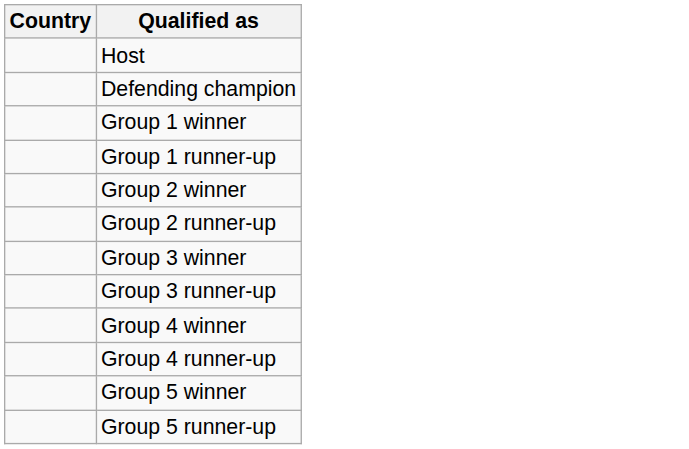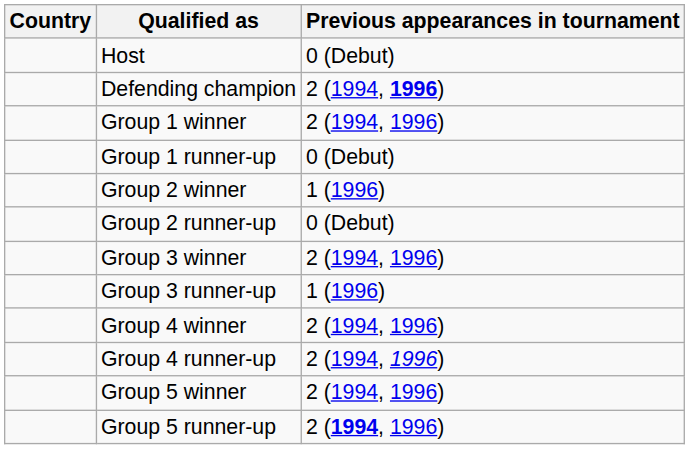 <table class="wikitable sortable">
 <tr>
 <th>Country</th>
 <th>Qualified as</th>
+<th>Previous appearances in tournament</th>
 </tr>
 <tr>
 <td></td>
 <td>Host</td>
+<td>0 (Debut)</td>
 </tr>
 <tr>
 <td></td>
 <td>Defending champion</td>
+<td>2 (<a href='#'>1994</a>, <strong><a href='#'>1996</a></strong>)</td>
 </tr>
 <tr>
 <td></td>
 <td>Group 1 winner</td>
+<td>2 (<a href='#'>1994</a>, <a href='#'>1996</a>)</td>
 </tr>
 <tr>
 <td></td>
 <td>Group 1 runner-up</td>
+<td>0 (Debut)</td>
 </tr>
 <tr>
 <td></td>
 <td>Group 2 winner</td>
+<td>1 (<a href='#'>1996</a>)</td>
 </tr>
 <tr>
 <td></td>
 <td>Group 2 runner-up</td>
+<td>0 (Debut)</td>
 </tr>
 <tr>
 <td></td>
 <td>Group 3 winner</td>
+<td>2 (<a href='#'>1994</a>, <a href='#'>1996</a>)</td>
 </tr>
 <tr>
 <td></td>
 <td>Group 3 runner-up</td>
+<td>1 (<a href='#'>1996</a>)</td>
 </tr>
 <tr>
 <td></td>
 <td>Group 4 winner</td>
+<td>2 (<a href='#'>1994</a>, <a href='#'>1996</a>)</td>
 </tr>
 <tr>
 <td></td>
 <td>Group 4 runner-up</td>
+<td>2 (<a href='#'>1994</a>, <em><a href='#'>1996</a></em>)</td>
 </tr>
 <tr>
 <td></td>
 <td>Group 5 winner</td>
+<td>2 (<a href='#'>1994</a>, <a href='#'>1996</a>)</td>
 </tr>
 <tr>
 <td></td>
 <td>Group 5 runner-up</td>
+<td>2 (<strong><a href='#'>1994</a></strong>, <a href='#'>1996</a>)</td>
 </tr>
 </table>
